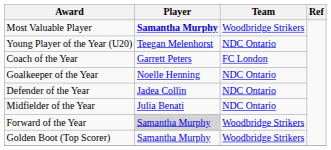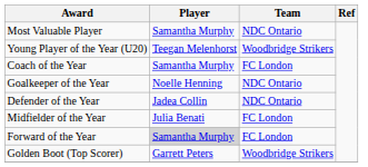 <table class="wikitable">
 <tr>
 <th>Award</th>
 <th>Player</th>
 <th>Team</th>
 <th>Ref</th>
 </tr>
 <tr>
 <td>Most Valuable Player</td>
-<td><strong><a href='#'>Samantha Murphy</a></strong></td>
-<td><a href='#'>Woodbridge Strikers</a></td>
+<td><a href='#'>Samantha Murphy</a></td>
+<td><a href='#'>NDC Ontario</a></td>
 <td rowspan=8></td>
 </tr>
 <tr>
 <td>Young Player of the Year (U20)</td>
 <td><a href='#'>Teegan Melenhorst</a></td>
-<td><a href='#'>NDC Ontario</a></td>
+<td><a href='#'>Woodbridge Strikers</a></td>
 </tr>
 <tr>
 <td>Coach of the Year</td>
-<td><a href='#'>Garrett Peters</a></td>
+<td><a href='#'>Samantha Murphy</a></td>
 <td><a href='#'>FC London</a></td>
 </tr>
 <tr>
 <td>Goalkeeper of the Year</td>
 <td><a href='#'>Noelle Henning</a></td>
 <td><a href='#'>NDC Ontario</a></td>
 </tr>
 <tr>
 <td>Defender of the Year</td>
 <td><a href='#'>Jadea Collin</a></td>
 <td><a href='#'>NDC Ontario</a></td>
 </tr>
 <tr>
 <td>Midfielder of the Year</td>
 <td><a href='#'>Julia Benati</a></td>
-<td><a href='#'>NDC Ontario</a></td>
+<td><a href='#'>FC London</a></td>
 </tr>
 <tr>
 <td>Forward of the Year</td>
 <td style="background: lightgrey;"><a href='#'>Samantha Murphy</a></td>
-<td><a href='#'>Woodbridge Strikers</a></td>
+<td><a href='#'>FC London</a></td>
 </tr>
 <tr>
 <td>Golden Boot (Top Scorer)</td>
-<td><a href='#'>Samantha Murphy</a></td>
+<td><a href='#'>Garrett Peters</a></td>
 <td><a href='#'>Woodbridge Strikers</a></td>
 </tr>
 <tr>
 </tr>
 </table>
